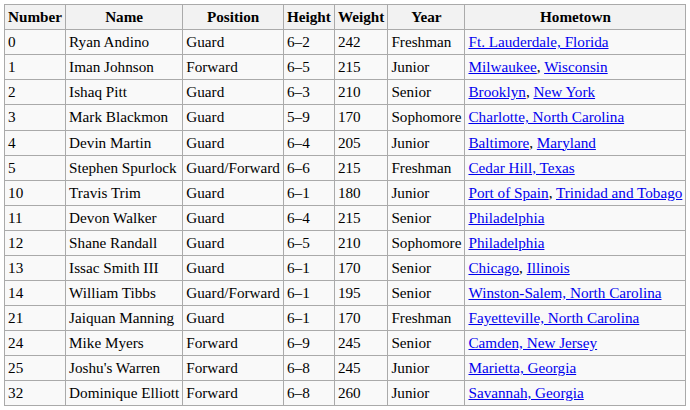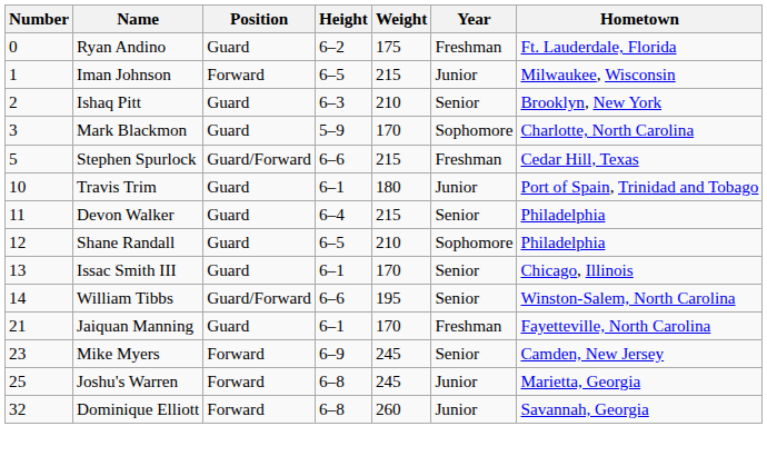 <table class="wikitable sortable" style="font-size: 95%;">
 <tr>
 <th>Number</th>
 <th>Name</th>
 <th>Position</th>
 <th>Height</th>
 <th>Weight</th>
 <th>Year</th>
 <th>Hometown</th>
 </tr>
 <tr>
 <td>0</td>
 <td>Ryan Andino</td>
 <td>Guard</td>
 <td>6–2</td>
-<td>242</td>
+<td>175</td>
 <td>Freshman</td>
 <td><a href='#'>Ft. Lauderdale, Florida</a></td>
 </tr>
 <tr>
 <td>1</td>
 <td>Iman Johnson</td>
 <td>Forward</td>
 <td>6–5</td>
 <td>215</td>
 <td>Junior</td>
 <td><a href='#'>Milwaukee</a>, <a href='#'>Wisconsin</a></td>
 </tr>
 <tr>
 <td>2</td>
 <td>Ishaq Pitt</td>
 <td>Guard</td>
 <td>6–3</td>
 <td>210</td>
 <td>Senior</td>
 <td><a href='#'>Brooklyn</a>, <a href='#'>New York</a></td>
 </tr>
 <tr>
 <td>3</td>
 <td>Mark Blackmon</td>
 <td>Guard</td>
 <td>5–9</td>
 <td>170</td>
 <td>Sophomore</td>
 <td><a href='#'>Charlotte, North Carolina</a></td>
-</tr>
-<tr>
-<td>4</td>
-<td>Devin Martin</td>
-<td>Guard</td>
-<td>6–4</td>
-<td>205</td>
-<td>Junior</td>
-<td><a href='#'>Baltimore</a>, <a href='#'>Maryland</a></td>
 </tr>
 <tr>
 <td>5</td>
 <td>Stephen Spurlock</td>
 <td>Guard/Forward</td>
 <td>6–6</td>
 <td>215</td>
 <td>Freshman</td>
 <td><a href='#'>Cedar Hill, Texas</a></td>
 </tr>
 <tr>
 <td>10</td>
 <td>Travis Trim</td>
 <td>Guard</td>
 <td>6–1</td>
 <td>180</td>
 <td>Junior</td>
 <td><a href='#'>Port of Spain</a>, <a href='#'>Trinidad and Tobago</a></td>
 </tr>
 <tr>
 <td>11</td>
 <td>Devon Walker</td>
 <td>Guard</td>
 <td>6–4</td>
 <td>215</td>
 <td>Senior</td>
 <td><a href='#'>Philadelphia</a></td>
 </tr>
 <tr>
 <td>12</td>
 <td>Shane Randall</td>
 <td>Guard</td>
 <td>6–5</td>
 <td>210</td>
 <td>Sophomore</td>
 <td><a href='#'>Philadelphia</a></td>
 </tr>
 <tr>
 <td>13</td>
 <td>Issac Smith III</td>
 <td>Guard</td>
 <td>6–1</td>
 <td>170</td>
 <td>Senior</td>
 <td><a href='#'>Chicago</a>, <a href='#'>Illinois</a></td>
 </tr>
 <tr>
 <td>14</td>
 <td>William Tibbs</td>
 <td>Guard/Forward</td>
-<td>6–1</td>
+<td>6–6</td>
 <td>195</td>
 <td>Senior</td>
 <td><a href='#'>Winston-Salem, North Carolina</a></td>
 </tr>
 <tr>
 <td>21</td>
 <td>Jaiquan Manning</td>
 <td>Guard</td>
 <td>6–1</td>
 <td>170</td>
 <td>Freshman</td>
 <td><a href='#'>Fayetteville, North Carolina</a></td>
 </tr>
 <tr>
-<td>24</td>
+<td>23</td>
 <td>Mike Myers</td>
 <td>Forward</td>
 <td>6–9</td>
 <td>245</td>
 <td>Senior</td>
 <td><a href='#'>Camden, New Jersey</a></td>
 </tr>
 <tr>
 <td>25</td>
 <td>Joshu's Warren</td>
 <td>Forward</td>
 <td>6–8</td>
 <td>245</td>
 <td>Junior</td>
 <td><a href='#'>Marietta, Georgia</a></td>
 </tr>
 <tr>
 <td>32</td>
 <td>Dominique Elliott</td>
 <td>Forward</td>
 <td>6–8</td>
 <td>260</td>
 <td>Junior</td>
 <td><a href='#'>Savannah, Georgia</a></td>
 </tr>
 </table>
